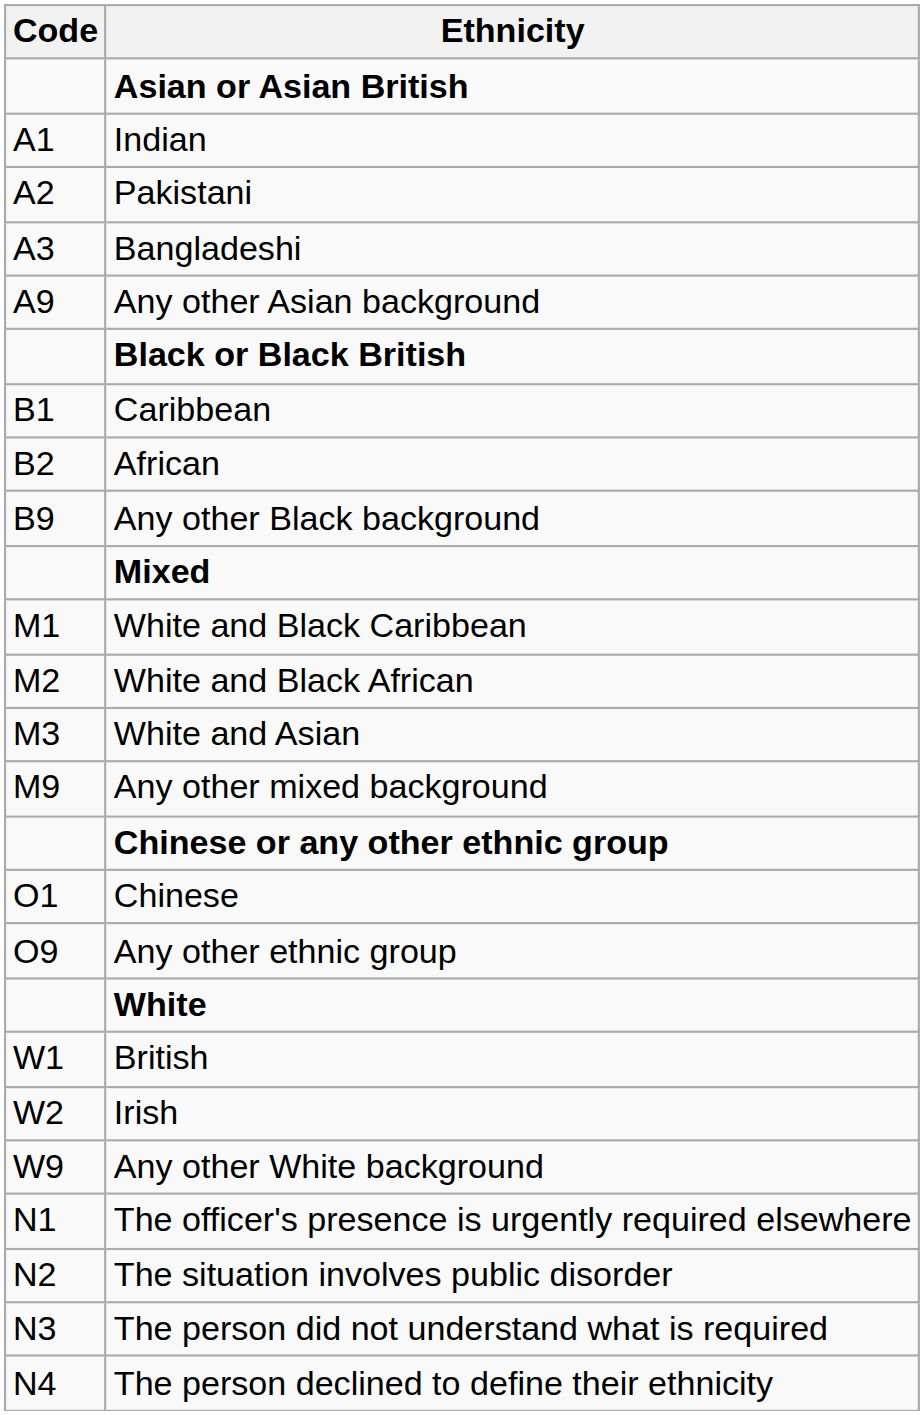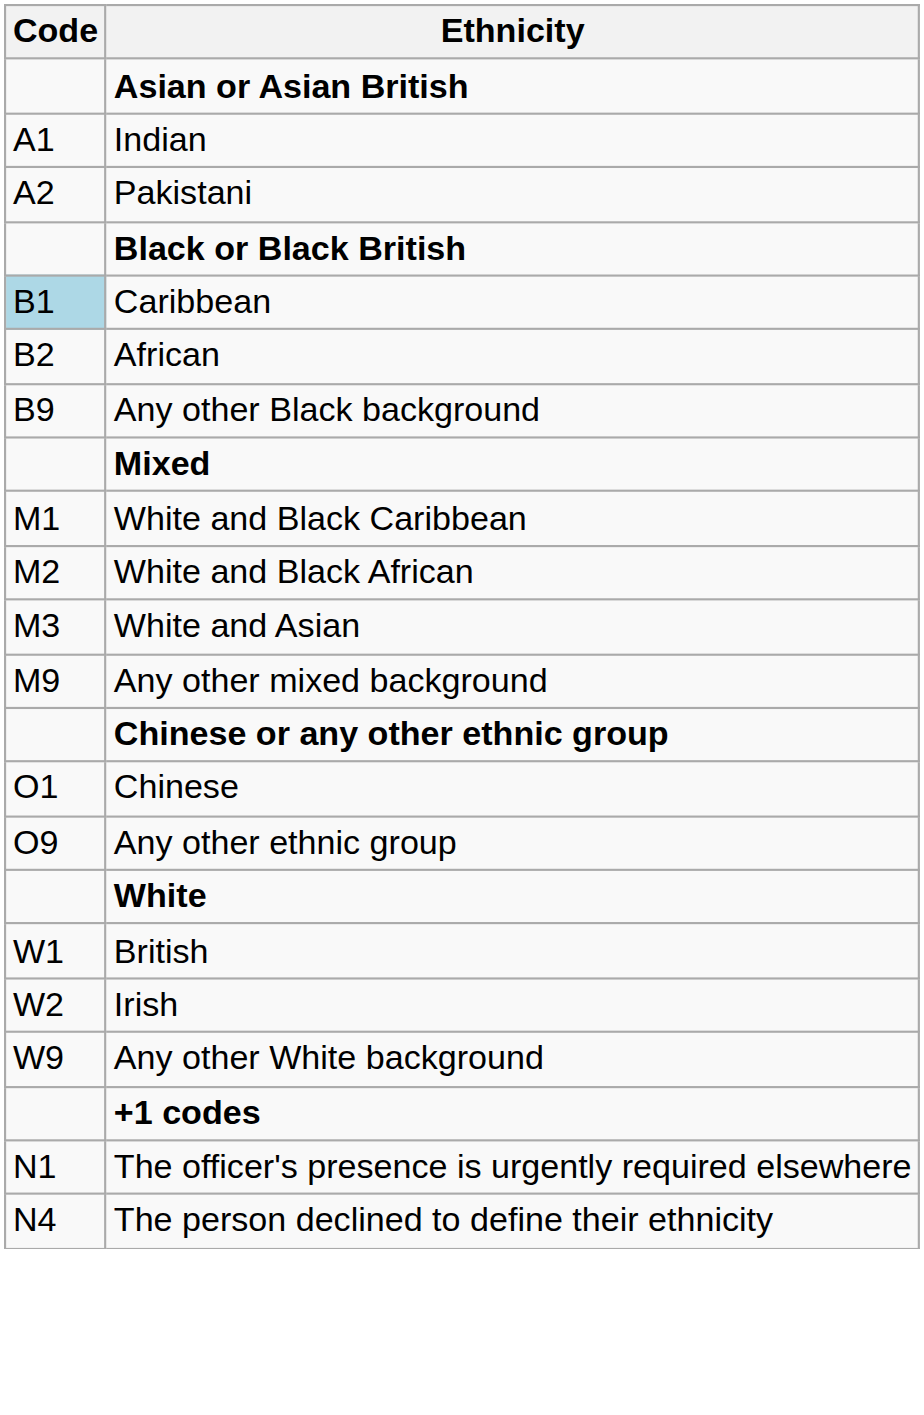 <table class="wikitable" style="border: 1px solid darkgray;">
 <tr>
 <th>Code</th>
 <th>Ethnicity</th>
 </tr>
 <tr>
 <td></td>
 <td><strong>Asian or Asian British</strong></td>
 </tr>
 <tr>
 <td>A1</td>
 <td>Indian</td>
 </tr>
 <tr>
 <td>A2</td>
 <td>Pakistani</td>
 </tr>
 <tr>
-<td>A3</td>
-<td>Bangladeshi</td>
-</tr>
-<tr>
-<td>A9</td>
-<td>Any other Asian background</td>
-</tr>
-<tr>
 <td></td>
 <td><strong>Black or Black British</strong></td>
 </tr>
 <tr>
-<td>B1</td>
+<td style="background: lightblue;">B1</td>
 <td>Caribbean</td>
 </tr>
 <tr>
 <td>B2</td>
 <td>African</td>
 </tr>
 <tr>
 <td>B9</td>
 <td>Any other Black background</td>
 </tr>
 <tr>
 <td></td>
 <td><strong>Mixed</strong></td>
 </tr>
 <tr>
 <td>M1</td>
 <td>White and Black Caribbean</td>
 </tr>
 <tr>
 <td>M2</td>
 <td>White and Black African</td>
 </tr>
 <tr>
 <td>M3</td>
 <td>White and Asian</td>
 </tr>
 <tr>
 <td>M9</td>
 <td>Any other mixed background</td>
 </tr>
 <tr>
 <td></td>
 <td><strong>Chinese or any other ethnic group</strong></td>
 </tr>
 <tr>
 <td>O1</td>
 <td>Chinese</td>
 </tr>
 <tr>
 <td>O9</td>
 <td>Any other ethnic group</td>
 </tr>
 <tr>
 <td></td>
 <td><strong>White</strong></td>
 </tr>
 <tr>
 <td>W1</td>
 <td>British</td>
 </tr>
 <tr>
 <td>W2</td>
 <td>Irish</td>
 </tr>
 <tr>
 <td>W9</td>
 <td>Any other White background</td>
 </tr>
 <tr>
+<td></td>
+<td><strong>+1 codes</strong></td>
+</tr>
+<tr>
 <td>N1</td>
 <td>The officer's presence is urgently required elsewhere</td>
-</tr>
-<tr>
-<td>N2</td>
-<td>The situation involves public disorder</td>
-</tr>
-<tr>
-<td>N3</td>
-<td>The person did not understand what is required</td>
 </tr>
 <tr>
 <td>N4</td>
 <td>The person declined to define their ethnicity</td>
 </tr>
 </table>
